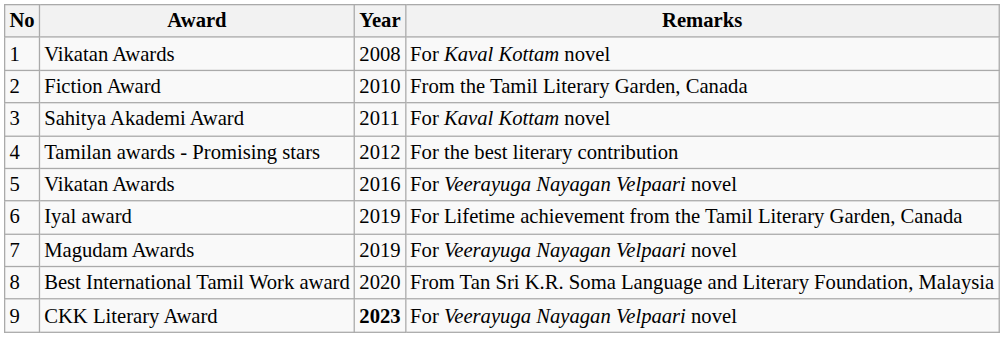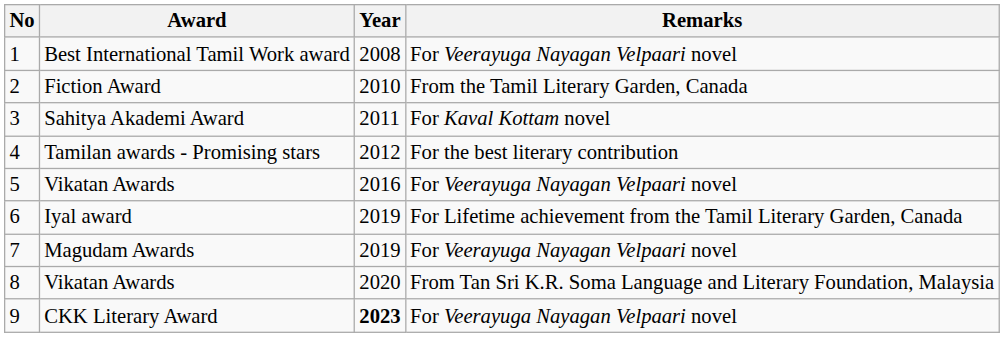 <table class="wikitable">
 <tr>
 <th>No</th>
 <th>Award</th>
 <th>Year</th>
 <th>Remarks</th>
 </tr>
 <tr>
 <td>1</td>
-<td>Vikatan Awards</td>
+<td>Best International Tamil Work award</td>
 <td>2008</td>
-<td>For <em>Kaval Kottam</em> novel</td>
+<td>For <em>Veerayuga Nayagan Velpaari</em> novel</td>
 </tr>
 <tr>
 <td>2</td>
 <td>Fiction Award</td>
 <td>2010</td>
 <td>From the Tamil Literary Garden, Canada</td>
 </tr>
 <tr>
 <td>3</td>
 <td>Sahitya Akademi Award</td>
 <td>2011</td>
 <td>For <em>Kaval Kottam</em> novel</td>
 </tr>
 <tr>
 <td>4</td>
 <td>Tamilan awards - Promising stars</td>
 <td>2012</td>
 <td>For the best literary contribution</td>
 </tr>
 <tr>
 <td>5</td>
 <td>Vikatan Awards</td>
 <td>2016</td>
 <td>For <em>Veerayuga Nayagan Velpaari</em> novel</td>
 </tr>
 <tr>
 <td>6</td>
 <td>Iyal award</td>
 <td>2019</td>
 <td>For Lifetime achievement from the Tamil Literary Garden, Canada</td>
 </tr>
 <tr>
 <td>7</td>
 <td>Magudam Awards</td>
 <td>2019</td>
 <td>For <em>Veerayuga Nayagan Velpaari</em> novel</td>
 </tr>
 <tr>
 <td>8</td>
-<td>Best International Tamil Work award</td>
+<td>Vikatan Awards</td>
 <td>2020</td>
 <td>From Tan Sri K.R. Soma Language and Literary Foundation, Malaysia</td>
 </tr>
 <tr>
 <td>9</td>
 <td>CKK Literary Award</td>
 <td><strong>2023</strong></td>
 <td>For <em>Veerayuga Nayagan Velpaari</em> novel</td>
 </tr>
 </table>
